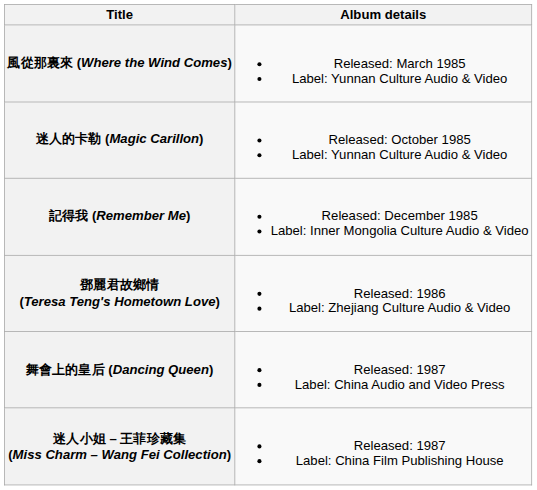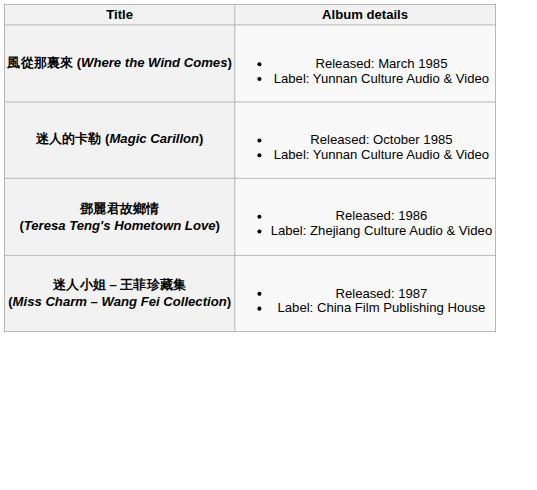 <table class="wikitable plainrowheaders" style="text-align:center;">
 <tr>
 <th>Title</th>
 <th>Album details</th>
 </tr>
 <tr>
 <th scope="row">風從那裏來 (<em>Where the Wind Comes</em>)</th>
 <td><br><ul><li>Released: March 1985</li><li>Label: Yunnan Culture Audio & Video</li></ul></td>
 </tr>
 <tr>
 <th scope="row">迷人的卡勒 (<em>Magic Carillon</em>)</th>
 <td><br><ul><li>Released: October 1985</li><li>Label: Yunnan Culture Audio & Video</li></ul></td>
 </tr>
 <tr>
-<th scope="row">記得我 (<em>Remember Me</em>)</th>
-<td><br><ul><li>Released: December 1985</li><li>Label: Inner Mongolia Culture Audio & Video</li></ul></td>
-</tr>
-<tr>
 <th scope="row">鄧麗君故鄉情<br>(<em>Teresa Teng's Hometown Love</em>)</th>
 <td><br><ul><li>Released: 1986</li><li>Label: Zhejiang Culture Audio & Video</li></ul></td>
-</tr>
-<tr>
-<th scope="row">舞會上的皇后 (<em>Dancing Queen</em>)</th>
-<td><br><ul><li>Released: 1987</li><li>Label: China Audio and Video Press</li></ul></td>
 </tr>
 <tr>
 <th scope="row">迷人小姐 – 王菲珍藏集<br>(<em>Miss Charm – Wang Fei Collection</em>)</th>
 <td><br><ul><li>Released: 1987</li><li>Label: China Film Publishing House</li></ul></td>
 </tr>
 </table>
